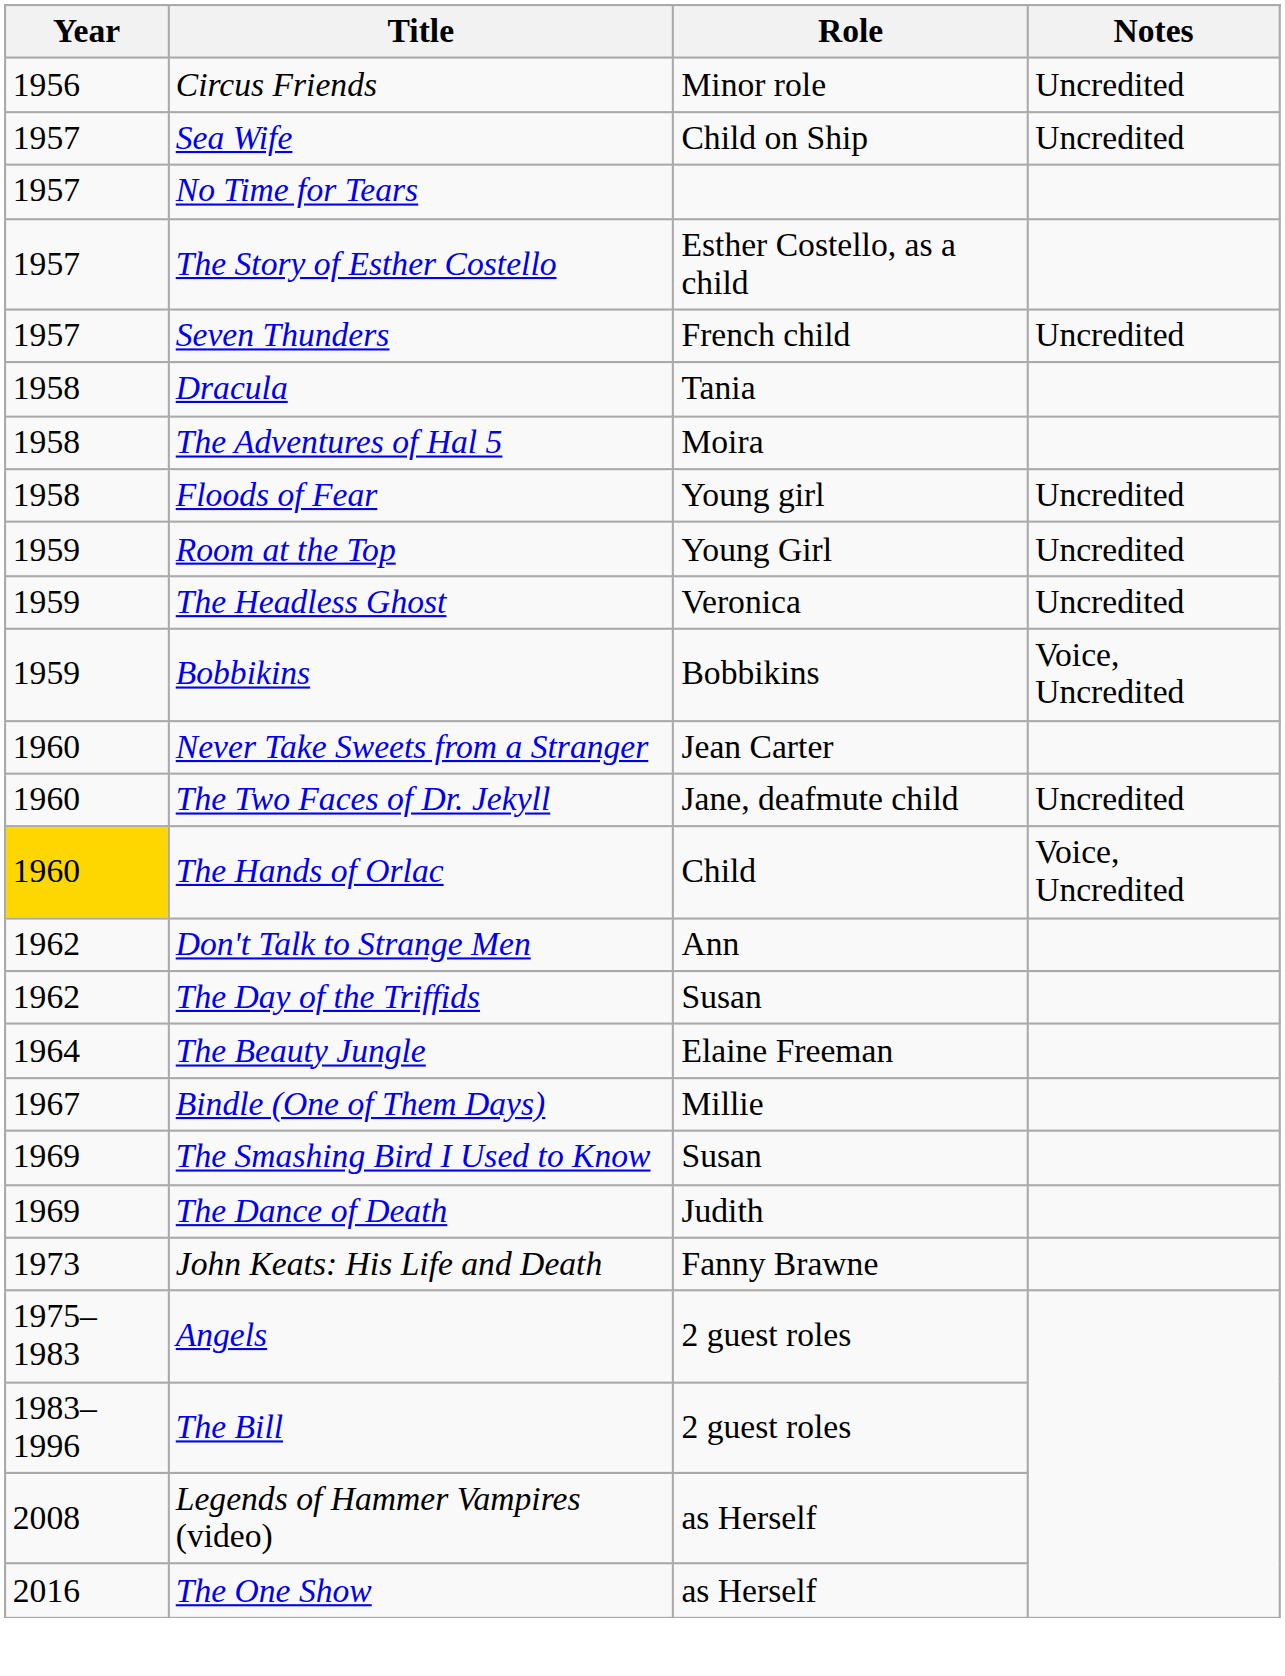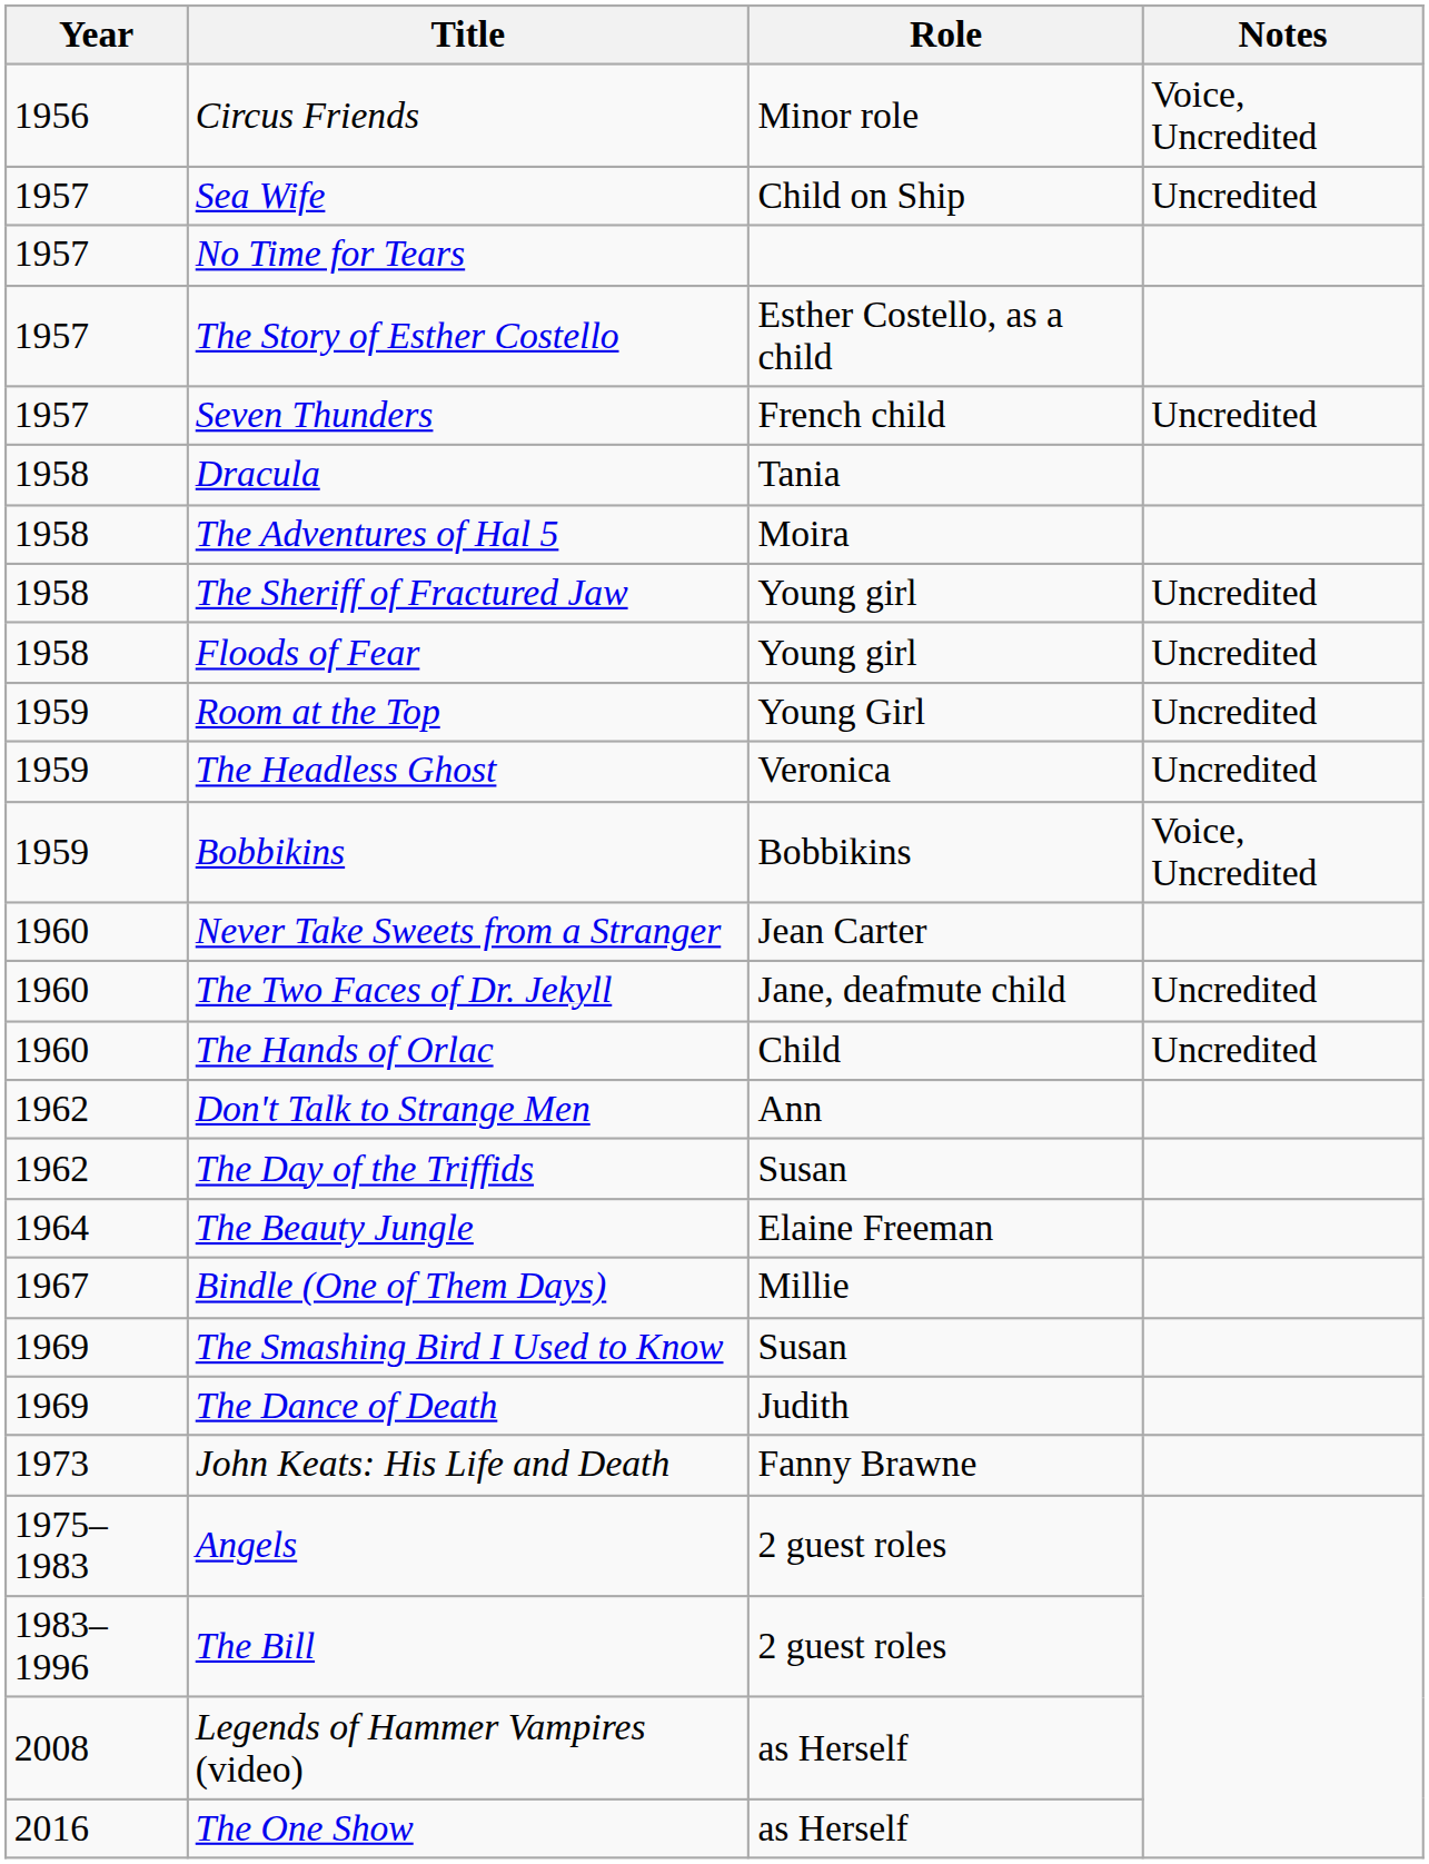 <table class="wikitable">
 <tr>
 <th>Year</th>
 <th>Title</th>
 <th>Role</th>
 <th>Notes</th>
 </tr>
 <tr>
 <td>1956</td>
 <td><em>Circus Friends</em></td>
 <td>Minor role</td>
-<td>Uncredited</td>
+<td>Voice, Uncredited</td>
 </tr>
 <tr>
 <td>1957</td>
 <td><em><a href='#'>Sea Wife</a></em></td>
 <td>Child on Ship</td>
 <td>Uncredited</td>
 </tr>
 <tr>
 <td>1957</td>
 <td><em><a href='#'>No Time for Tears</a></em></td>
 <td></td>
 <td></td>
 </tr>
 <tr>
 <td>1957</td>
 <td><em><a href='#'>The Story of Esther Costello</a></em></td>
 <td>Esther Costello, as a child</td>
 <td></td>
 </tr>
 <tr>
 <td>1957</td>
 <td><em><a href='#'>Seven Thunders</a></em></td>
 <td>French child</td>
 <td>Uncredited</td>
 </tr>
 <tr>
 <td>1958</td>
 <td><em><a href='#'>Dracula</a></em></td>
 <td>Tania</td>
 <td></td>
 </tr>
 <tr>
 <td>1958</td>
 <td><em><a href='#'>The Adventures of Hal 5</a></em></td>
 <td>Moira</td>
 <td></td>
 </tr>
 <tr>
 <td>1958</td>
+<td><em><a href='#'>The Sheriff of Fractured Jaw</a></em></td>
+<td>Young girl</td>
+<td>Uncredited</td>
+</tr>
+<tr>
+<td>1958</td>
 <td><em><a href='#'>Floods of Fear</a></em></td>
 <td>Young girl</td>
 <td>Uncredited</td>
 </tr>
 <tr>
 <td>1959</td>
 <td><em><a href='#'>Room at the Top</a></em></td>
 <td>Young Girl</td>
 <td>Uncredited</td>
 </tr>
 <tr>
 <td>1959</td>
 <td><em><a href='#'>The Headless Ghost</a></em></td>
 <td>Veronica</td>
 <td>Uncredited</td>
 </tr>
 <tr>
 <td>1959</td>
 <td><em><a href='#'>Bobbikins</a></em></td>
 <td>Bobbikins</td>
 <td>Voice, Uncredited</td>
 </tr>
 <tr>
 <td>1960</td>
 <td><em><a href='#'>Never Take Sweets from a Stranger</a></em></td>
 <td>Jean Carter</td>
 <td></td>
 </tr>
 <tr>
 <td>1960</td>
 <td><em><a href='#'>The Two Faces of Dr. Jekyll</a></em></td>
 <td>Jane, deafmute child</td>
 <td>Uncredited</td>
 </tr>
 <tr>
-<td style="background: gold;">1960</td>
+<td>1960</td>
 <td><em><a href='#'>The Hands of Orlac</a></em></td>
 <td>Child</td>
-<td>Voice, Uncredited</td>
+<td>Uncredited</td>
 </tr>
 <tr>
 <td>1962</td>
 <td><em><a href='#'>Don't Talk to Strange Men</a></em></td>
 <td>Ann</td>
 <td></td>
 </tr>
 <tr>
 <td>1962</td>
 <td><em><a href='#'>The Day of the Triffids</a></em></td>
 <td>Susan</td>
 <td></td>
 </tr>
 <tr>
 <td>1964</td>
 <td><em><a href='#'>The Beauty Jungle</a></em></td>
 <td>Elaine Freeman</td>
 <td></td>
 </tr>
 <tr>
 <td>1967</td>
 <td><em><a href='#'>Bindle (One of Them Days)</a></em></td>
 <td>Millie</td>
 <td></td>
 </tr>
 <tr>
 <td>1969</td>
 <td><em><a href='#'>The Smashing Bird I Used to Know</a></em></td>
 <td>Susan</td>
 <td></td>
 </tr>
 <tr>
 <td>1969</td>
 <td><em><a href='#'>The Dance of Death</a></em></td>
 <td>Judith</td>
 <td></td>
 </tr>
 <tr>
 <td>1973</td>
 <td><em>John Keats: His Life and Death</em></td>
 <td>Fanny Brawne</td>
 <td></td>
 </tr>
 <tr>
 <td>1975–1983</td>
 <td><em><a href='#'>Angels</a></em></td>
 <td>2 guest roles</td>
 </tr>
 <tr>
 <td>1983–1996</td>
 <td><em><a href='#'>The Bill</a></em></td>
 <td>2 guest roles</td>
 </tr>
 <tr>
 <td>2008</td>
 <td><em>Legends of Hammer Vampires</em> (video)</td>
 <td>as Herself</td>
 </tr>
 <tr>
 <td>2016</td>
 <td><em><a href='#'>The One Show</a></em></td>
 <td>as Herself</td>
 </tr>
 </table>
